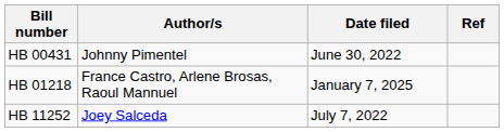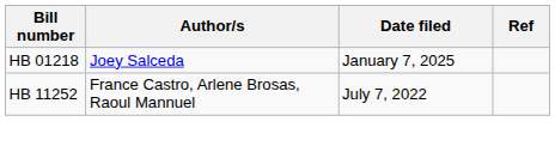 <table class="wikitable">
 <tr>
 <th style="width: 75px;">Bill number</th>
 <th style="width: 250px;">Author/s</th>
 <th style="width: 150px;">Date filed</th>
 <th style="width: 50px; text-align: center;">Ref</th>
 </tr>
 <tr>
-<td>HB 00431</td>
-<td>Johnny Pimentel</td>
-<td>June 30, 2022</td>
-<td></td>
-</tr>
-<tr>
 <td>HB 01218</td>
-<td>France Castro, Arlene Brosas, Raoul Mannuel</td>
+<td><a href='#'>Joey Salceda</a></td>
 <td>January 7, 2025</td>
 <td></td>
 </tr>
 <tr>
 <td>HB 11252</td>
-<td><a href='#'>Joey Salceda</a></td>
+<td>France Castro, Arlene Brosas, Raoul Mannuel</td>
 <td>July 7, 2022</td>
 <td></td>
 </tr>
 </table>
